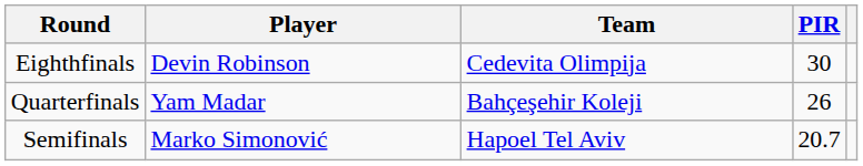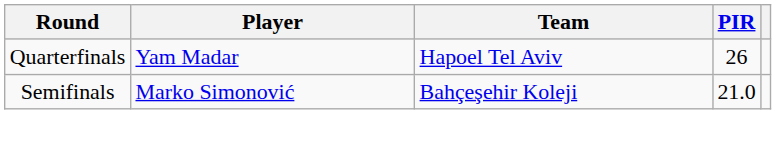 <table class="wikitable sortable" style="text-align: center;">
 <tr>
 <th>Round</th>
 <th style="width:200px;">Player</th>
 <th style="width:210px;">Team</th>
 <th><a href='#'>PIR</a></th>
 <th></th>
 </tr>
 <tr>
-<td>Eighthfinals</td>
-<td style="text-align:left;"> <a href='#'>Devin Robinson</a></td>
-<td style="text-align:left;"> <a href='#'>Cedevita Olimpija</a></td>
-<td>30</td>
-<td></td>
-</tr>
-<tr>
 <td>Quarterfinals</td>
 <td style="text-align:left;"> <a href='#'>Yam Madar</a></td>
-<td style="text-align:left;"> <a href='#'>Bahçeşehir Koleji</a></td>
+<td style="text-align:left;"> <a href='#'>Hapoel Tel Aviv</a></td>
 <td>26</td>
 <td></td>
 </tr>
 <tr>
 <td>Semifinals</td>
 <td style="text-align:left;"> <a href='#'>Marko Simonović</a></td>
-<td style="text-align:left;"> <a href='#'>Hapoel Tel Aviv</a></td>
-<td>20.7</td>
+<td style="text-align:left;"> <a href='#'>Bahçeşehir Koleji</a></td>
+<td>21.0</td>
 <td></td>
 </tr>
 </table>
